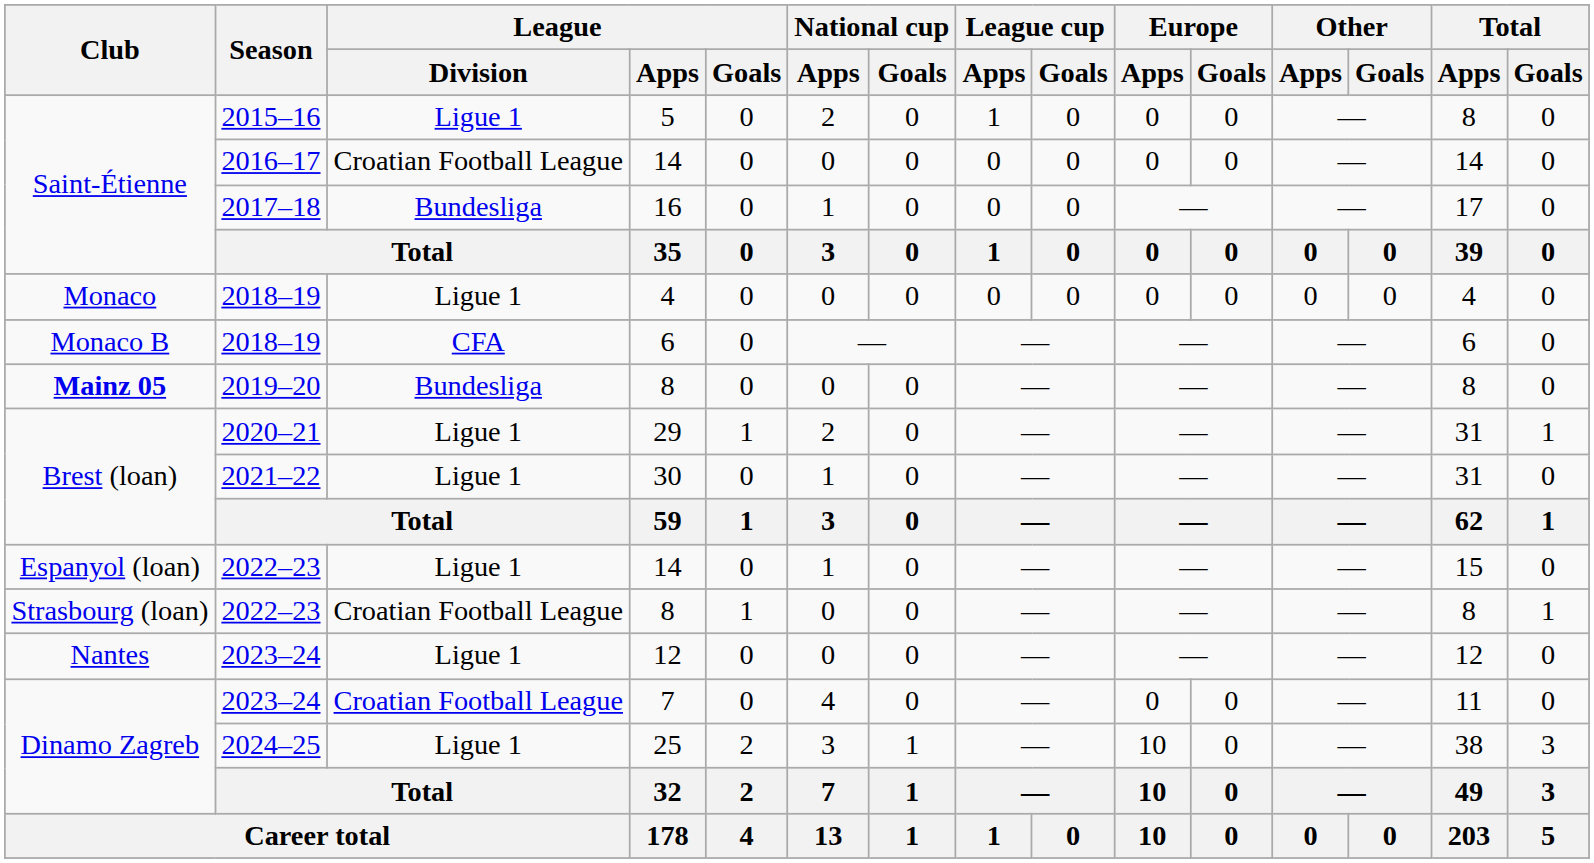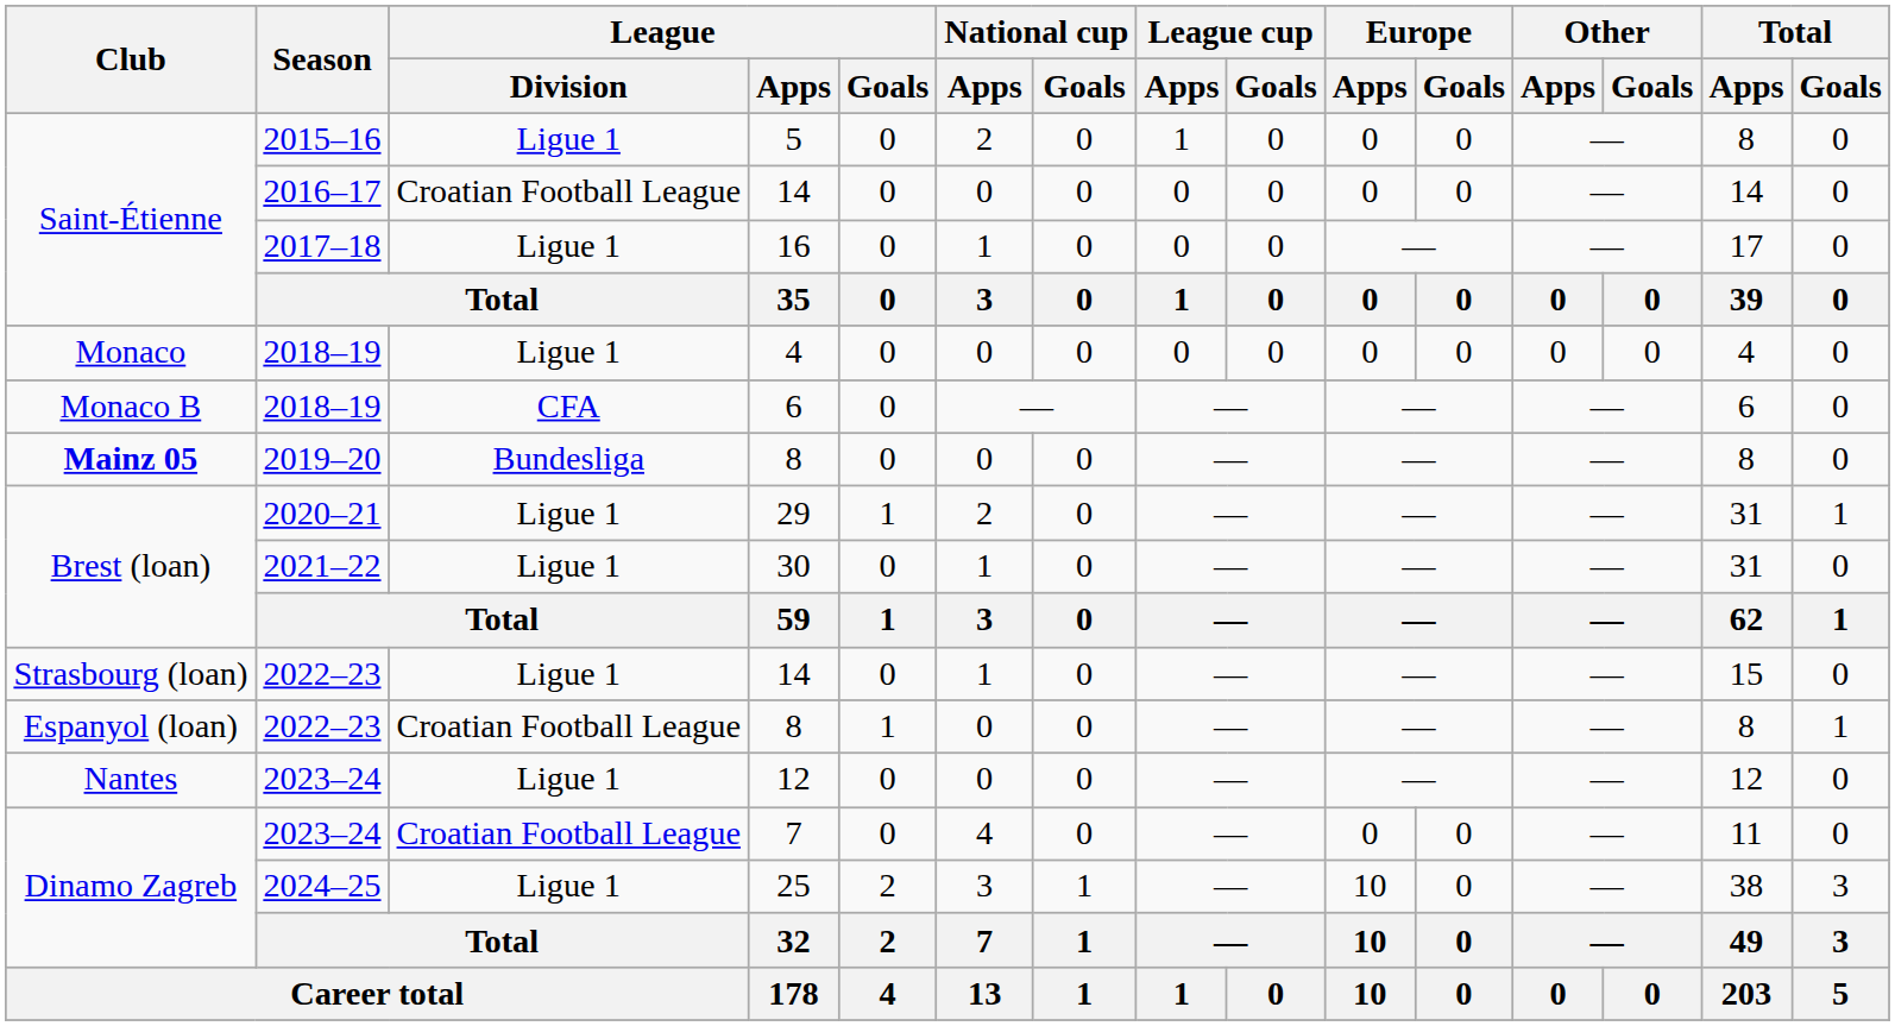 <table class="wikitable" style="text-align: center">
 <tr>
 <th rowspan="2">Club</th>
 <th rowspan="2">Season</th>
 <th colspan="3">League</th>
 <th colspan="2">National cup</th>
 <th colspan="2">League cup</th>
 <th colspan="2">Europe</th>
 <th colspan="2">Other</th>
 <th colspan="2">Total</th>
 </tr>
 <tr>
 <th>Division</th>
 <th>Apps</th>
 <th>Goals</th>
 <th>Apps</th>
 <th>Goals</th>
 <th>Apps</th>
 <th>Goals</th>
 <th>Apps</th>
 <th>Goals</th>
 <th>Apps</th>
 <th>Goals</th>
 <th>Apps</th>
 <th>Goals</th>
 </tr>
 <tr>
 <td rowspan=4><a href='#'>Saint-Étienne</a></td>
 <td><a href='#'>2015–16</a></td>
 <td><a href='#'>Ligue 1</a></td>
 <td>5</td>
 <td>0</td>
 <td>2</td>
 <td>0</td>
 <td>1</td>
 <td>0</td>
 <td>0</td>
 <td>0</td>
 <td colspan="2">—</td>
 <td>8</td>
 <td>0</td>
 </tr>
 <tr>
 <td><a href='#'>2016–17</a></td>
 <td>Croatian Football League</td>
 <td>14</td>
 <td>0</td>
 <td>0</td>
 <td>0</td>
 <td>0</td>
 <td>0</td>
 <td>0</td>
 <td>0</td>
 <td colspan="2">—</td>
 <td>14</td>
 <td>0</td>
 </tr>
 <tr>
 <td><a href='#'>2017–18</a></td>
-<td><a href='#'>Bundesliga</a></td>
+<td>Ligue 1</td>
 <td>16</td>
 <td>0</td>
 <td>1</td>
 <td>0</td>
 <td>0</td>
 <td>0</td>
 <td colspan="2">—</td>
 <td colspan="2">—</td>
 <td>17</td>
 <td>0</td>
 </tr>
 <tr>
 <th colspan="2">Total</th>
 <th>35</th>
 <th>0</th>
 <th>3</th>
 <th>0</th>
 <th>1</th>
 <th>0</th>
 <th>0</th>
 <th>0</th>
 <th>0</th>
 <th>0</th>
 <th>39</th>
 <th>0</th>
 </tr>
 <tr>
 <td><a href='#'>Monaco</a></td>
 <td><a href='#'>2018–19</a></td>
 <td>Ligue 1</td>
 <td>4</td>
 <td>0</td>
 <td>0</td>
 <td>0</td>
 <td>0</td>
 <td>0</td>
 <td>0</td>
 <td>0</td>
 <td>0</td>
 <td>0</td>
 <td>4</td>
 <td>0</td>
 </tr>
 <tr>
 <td><a href='#'>Monaco B</a></td>
 <td><a href='#'>2018–19</a></td>
 <td><a href='#'>CFA</a></td>
 <td>6</td>
 <td>0</td>
 <td colspan="2">—</td>
 <td colspan="2">—</td>
 <td colspan="2">—</td>
 <td colspan="2">—</td>
 <td>6</td>
 <td>0</td>
 </tr>
 <tr>
 <td><strong><a href='#'>Mainz 05</a></strong></td>
 <td><a href='#'>2019–20</a></td>
 <td><a href='#'>Bundesliga</a></td>
 <td>8</td>
 <td>0</td>
 <td>0</td>
 <td>0</td>
 <td colspan="2">—</td>
 <td colspan="2">—</td>
 <td colspan="2">—</td>
 <td>8</td>
 <td>0</td>
 </tr>
 <tr>
 <td rowspan="3"><a href='#'>Brest</a> (loan)</td>
 <td><a href='#'>2020–21</a></td>
 <td>Ligue 1</td>
 <td>29</td>
 <td>1</td>
 <td>2</td>
 <td>0</td>
 <td colspan="2">—</td>
 <td colspan="2">—</td>
 <td colspan="2">—</td>
 <td>31</td>
 <td>1</td>
 </tr>
 <tr>
 <td><a href='#'>2021–22</a></td>
 <td>Ligue 1</td>
 <td>30</td>
 <td>0</td>
 <td>1</td>
 <td>0</td>
 <td colspan="2">—</td>
 <td colspan="2">—</td>
 <td colspan="2">—</td>
 <td>31</td>
 <td>0</td>
 </tr>
 <tr>
 <th colspan="2">Total</th>
 <th>59</th>
 <th>1</th>
 <th>3</th>
 <th>0</th>
 <th colspan="2">—</th>
 <th colspan="2">—</th>
 <th colspan="2">—</th>
 <th>62</th>
 <th>1</th>
 </tr>
 <tr>
-<td><a href='#'>Espanyol</a> (loan)</td>
+<td><a href='#'>Strasbourg</a> (loan)</td>
 <td><a href='#'>2022–23</a></td>
 <td>Ligue 1</td>
 <td>14</td>
 <td>0</td>
 <td>1</td>
 <td>0</td>
 <td colspan="2">—</td>
 <td colspan="2">—</td>
 <td colspan="2">—</td>
 <td>15</td>
 <td>0</td>
 </tr>
 <tr>
-<td><a href='#'>Strasbourg</a> (loan)</td>
+<td><a href='#'>Espanyol</a> (loan)</td>
 <td><a href='#'>2022–23</a></td>
 <td>Croatian Football League</td>
 <td>8</td>
 <td>1</td>
 <td>0</td>
 <td>0</td>
 <td colspan="2">—</td>
 <td colspan="2">—</td>
 <td colspan="2">—</td>
 <td>8</td>
 <td>1</td>
 </tr>
 <tr>
 <td><a href='#'>Nantes</a></td>
 <td><a href='#'>2023–24</a></td>
 <td>Ligue 1</td>
 <td>12</td>
 <td>0</td>
 <td>0</td>
 <td>0</td>
 <td colspan="2">—</td>
 <td colspan="2">—</td>
 <td colspan="2">—</td>
 <td>12</td>
 <td>0</td>
 </tr>
 <tr>
 <td rowspan="3"><a href='#'>Dinamo Zagreb</a></td>
 <td><a href='#'>2023–24</a></td>
 <td><a href='#'>Croatian Football League</a></td>
 <td>7</td>
 <td>0</td>
 <td>4</td>
 <td>0</td>
 <td colspan="2">—</td>
 <td>0</td>
 <td>0</td>
 <td colspan="2">—</td>
 <td>11</td>
 <td>0</td>
 </tr>
 <tr>
 <td><a href='#'>2024–25</a></td>
 <td>Ligue 1</td>
 <td>25</td>
 <td>2</td>
 <td>3</td>
 <td>1</td>
 <td colspan="2">—</td>
 <td>10</td>
 <td>0</td>
 <td colspan="2">—</td>
 <td>38</td>
 <td>3</td>
 </tr>
 <tr>
 <th colspan="2">Total</th>
 <th>32</th>
 <th>2</th>
 <th>7</th>
 <th>1</th>
 <th colspan="2">—</th>
 <th>10</th>
 <th>0</th>
 <th colspan="2">—</th>
 <th>49</th>
 <th>3</th>
 </tr>
 <tr>
 <th colspan="3">Career total</th>
 <th>178</th>
 <th>4</th>
 <th>13</th>
 <th>1</th>
 <th>1</th>
 <th>0</th>
 <th>10</th>
 <th>0</th>
 <th>0</th>
 <th>0</th>
 <th>203</th>
 <th>5</th>
 </tr>
 </table>
